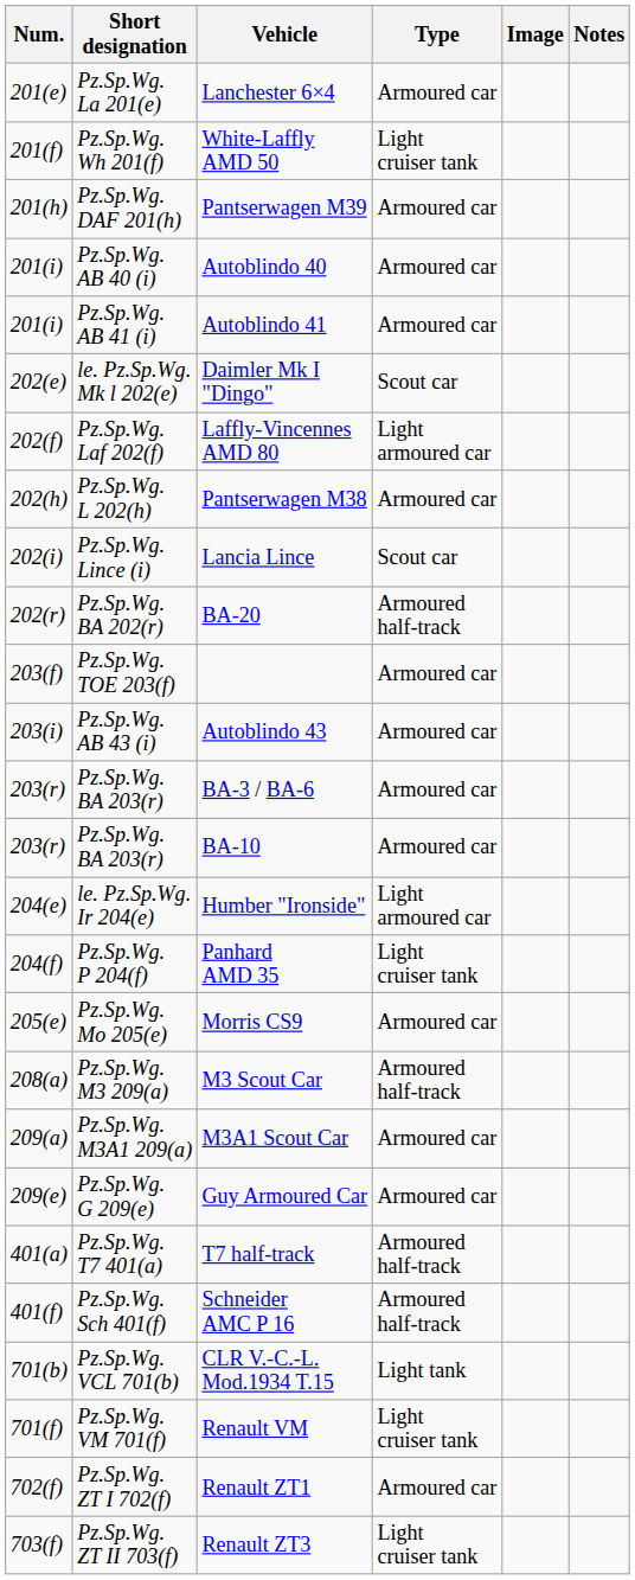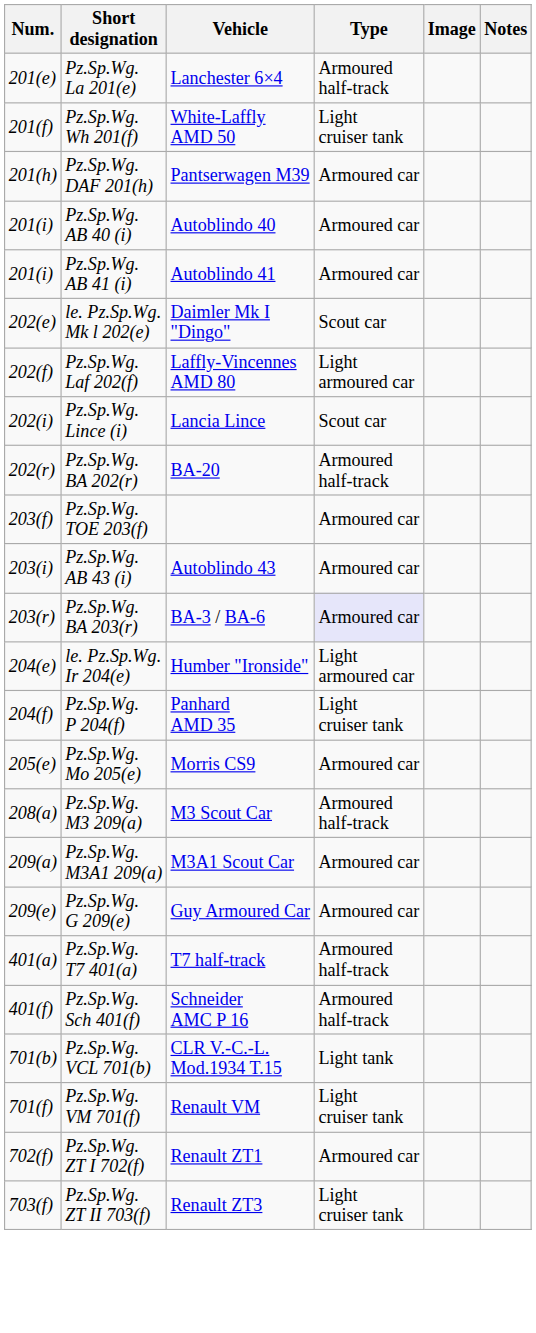 <table class="wikitable sortable mw-collapsible mw-collapsed">
 <tr>
 <th>Num.</th>
 <th>Short<br>designation</th>
 <th>Vehicle</th>
 <th>Type</th>
 <th>Image</th>
 <th>Notes</th>
 </tr>
 <tr>
 <td><em>201(e)</em></td>
 <td><em>Pz.Sp.Wg.<br>La 201(e)</em></td>
 <td><a href='#'>Lanchester 6×4</a></td>
-<td>Armoured car</td>
+<td>Armoured<br>half-track</td>
 <td></td>
 <td></td>
 </tr>
 <tr>
 <td><em>201(f)</em></td>
 <td><em>Pz.Sp.Wg.<br>Wh 201(f)</em></td>
 <td><a href='#'>White-Laffly<br>AMD 50</a></td>
 <td>Light<br>cruiser tank</td>
 <td></td>
 <td></td>
 </tr>
 <tr>
 <td><em>201(h)</em></td>
 <td><em>Pz.Sp.Wg.<br>DAF 201(h)</em></td>
 <td><a href='#'>Pantserwagen M39</a></td>
 <td>Armoured car</td>
 <td></td>
 <td></td>
 </tr>
 <tr>
 <td><em>201(i)</em></td>
 <td><em>Pz.Sp.Wg.<br>AB 40 (i)</em></td>
 <td><a href='#'>Autoblindo 40</a></td>
 <td>Armoured car</td>
 <td></td>
 <td></td>
 </tr>
 <tr>
 <td><em>201(i)</em></td>
 <td><em>Pz.Sp.Wg.<br>AB 41 (i)</em></td>
 <td><a href='#'>Autoblindo 41</a></td>
 <td>Armoured car</td>
 <td></td>
 <td></td>
 </tr>
 <tr>
 <td><em>202(e)</em></td>
 <td><em>le. Pz.Sp.Wg.<br>Mk l 202(e)</em></td>
 <td><a href='#'>Daimler Mk I<br>"Dingo"</a></td>
 <td>Scout car</td>
 <td></td>
 <td></td>
 </tr>
 <tr>
 <td><em>202(f)</em></td>
 <td><em>Pz.Sp.Wg.<br>Laf 202(f)</em></td>
 <td><a href='#'>Laffly-Vincennes<br>AMD 80</a></td>
 <td>Light<br>armoured car</td>
 <td></td>
 <td></td>
 </tr>
 <tr>
-<td><em>202(h)</em></td>
-<td><em>Pz.Sp.Wg.<br>L 202(h)</em></td>
-<td><a href='#'>Pantserwagen M38</a></td>
-<td>Armoured car</td>
-<td></td>
-<td></td>
-</tr>
-<tr>
 <td><em>202(i)</em></td>
 <td><em>Pz.Sp.Wg.<br>Lince (i)</em></td>
 <td><a href='#'>Lancia Lince</a></td>
 <td>Scout car</td>
 <td></td>
 <td></td>
 </tr>
 <tr>
 <td><em>202(r)</em></td>
 <td><em>Pz.Sp.Wg.<br>BA 202(r)</em></td>
 <td><a href='#'>BA-20</a></td>
 <td>Armoured<br>half-track</td>
 <td></td>
 <td></td>
 </tr>
 <tr>
 <td><em>203(f)</em></td>
 <td><em>Pz.Sp.Wg.<br>TOE 203(f)</em></td>
 <td></td>
 <td>Armoured car</td>
 <td></td>
 <td></td>
 </tr>
 <tr>
 <td><em>203(i)</em></td>
 <td><em>Pz.Sp.Wg.<br>AB 43 (i)</em></td>
 <td><a href='#'>Autoblindo 43</a></td>
 <td>Armoured car</td>
 <td></td>
 <td></td>
 </tr>
 <tr>
 <td><em>203(r)</em></td>
 <td><em>Pz.Sp.Wg.<br>BA 203(r)</em></td>
 <td><a href='#'>BA-3</a> / <a href='#'>BA-6</a></td>
-<td>Armoured car</td>
-<td></td>
-<td></td>
-</tr>
-<tr>
-<td><em>203(r)</em></td>
-<td><em>Pz.Sp.Wg.<br>BA 203(r)</em></td>
-<td><a href='#'>BA-10</a></td>
-<td>Armoured car</td>
+<td style="background: lavender;">Armoured car</td>
 <td></td>
 <td></td>
 </tr>
 <tr>
 <td><em>204(e)</em></td>
 <td><em>le. Pz.Sp.Wg.<br>Ir 204(e)</em></td>
 <td><a href='#'>Humber "Ironside"</a></td>
 <td>Light<br>armoured car</td>
 <td></td>
 <td></td>
 </tr>
 <tr>
 <td><em>204(f)</em></td>
 <td><em>Pz.Sp.Wg.<br>P 204(f)</em></td>
 <td><a href='#'>Panhard<br>AMD 35</a></td>
 <td>Light<br>cruiser tank</td>
 <td></td>
 <td></td>
 </tr>
 <tr>
 <td><em>205(e)</em></td>
 <td><em>Pz.Sp.Wg.<br>Mo 205(e)</em></td>
 <td><a href='#'>Morris CS9</a></td>
 <td>Armoured car</td>
 <td></td>
 <td></td>
 </tr>
 <tr>
 <td><em>208(a)</em></td>
 <td><em>Pz.Sp.Wg.<br>M3 209(a)</em></td>
 <td><a href='#'>M3 Scout Car</a></td>
 <td>Armoured<br>half-track</td>
 <td></td>
 <td></td>
 </tr>
 <tr>
 <td><em>209(a)</em></td>
 <td><em>Pz.Sp.Wg.<br>M3A1 209(a)</em></td>
 <td><a href='#'>M3A1 Scout Car</a></td>
 <td>Armoured car</td>
 <td></td>
 <td></td>
 </tr>
 <tr>
 <td><em>209(e)</em></td>
 <td><em>Pz.Sp.Wg.<br>G 209(e)</em></td>
 <td><a href='#'>Guy Armoured Car</a></td>
 <td>Armoured car</td>
 <td></td>
 <td></td>
 </tr>
 <tr>
 <td><em>401(a)</em></td>
 <td><em>Pz.Sp.Wg.<br>T7 401(a)</em></td>
 <td><a href='#'>T7 half-track</a></td>
 <td>Armoured<br>half-track</td>
 <td></td>
 <td></td>
 </tr>
 <tr>
 <td><em>401(f)</em></td>
 <td><em>Pz.Sp.Wg.<br>Sch 401(f)</em></td>
 <td><a href='#'>Schneider<br>AMC P 16</a></td>
 <td>Armoured<br>half-track</td>
 <td></td>
 <td></td>
 </tr>
 <tr>
 <td><em>701(b)</em></td>
 <td><em>Pz.Sp.Wg.<br>VCL 701(b)</em></td>
 <td><a href='#'>CLR V.-C.-L.<br>Mod.1934 T.15</a></td>
 <td>Light tank</td>
 <td></td>
 <td></td>
 </tr>
 <tr>
 <td><em>701(f)</em></td>
 <td><em>Pz.Sp.Wg.<br>VM 701(f)</em></td>
 <td><a href='#'>Renault VM</a></td>
 <td>Light<br>cruiser tank</td>
 <td></td>
 <td></td>
 </tr>
 <tr>
 <td><em>702(f)</em></td>
 <td><em>Pz.Sp.Wg.<br>ZT I 702(f)</em></td>
 <td><a href='#'>Renault ZT1</a></td>
 <td>Armoured car</td>
 <td></td>
 <td></td>
 </tr>
 <tr>
 <td><em>703(f)</em></td>
 <td><em>Pz.Sp.Wg.<br>ZT II 703(f)</em></td>
 <td><a href='#'>Renault ZT3</a></td>
 <td>Light<br>cruiser tank</td>
 <td></td>
 <td></td>
 </tr>
 </table>
